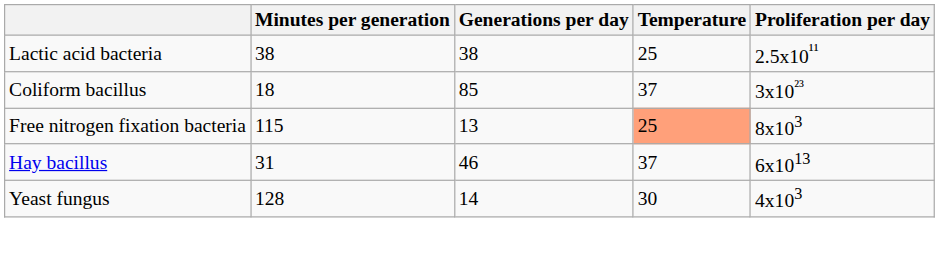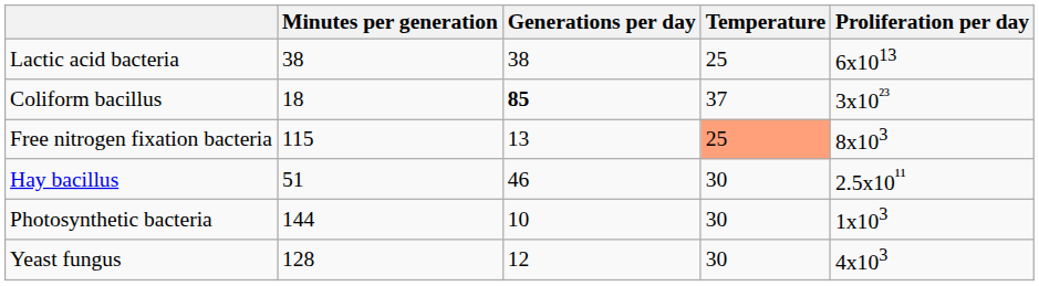 <table class="wikitable">
 <tr>
 <th></th>
 <th>Minutes per generation</th>
 <th>Generations per day</th>
 <th>Temperature</th>
 <th>Proliferation per day</th>
 </tr>
 <tr>
 <td>Lactic acid bacteria</td>
 <td>38</td>
 <td>38</td>
 <td>25</td>
-<td>2.5x10<sup>¹¹</sup></td>
+<td>6x10<sup>13</sup></td>
 </tr>
 <tr>
 <td>Coliform bacillus</td>
 <td>18</td>
-<td>85</td>
+<td><strong>85</strong></td>
 <td>37</td>
 <td>3x10<sup>²³</sup></td>
 </tr>
 <tr>
 <td>Free nitrogen fixation bacteria</td>
 <td>115</td>
 <td>13</td>
 <td style="background: lightsalmon;">25</td>
 <td>8x10<sup>3</sup></td>
 </tr>
 <tr>
 <td><a href='#'>Hay bacillus</a></td>
-<td>31</td>
+<td>51</td>
 <td>46</td>
-<td>37</td>
-<td>6x10<sup>13</sup></td>
+<td>30</td>
+<td>2.5x10<sup>¹¹</sup></td>
+</tr>
+<tr>
+<td>Photosynthetic bacteria</td>
+<td>144</td>
+<td>10</td>
+<td>30</td>
+<td>1x10<sup>3</sup></td>
 </tr>
 <tr>
 <td>Yeast fungus</td>
 <td>128</td>
-<td>14</td>
+<td>12</td>
 <td>30</td>
 <td>4x10<sup>3</sup></td>
 </tr>
 </table>
